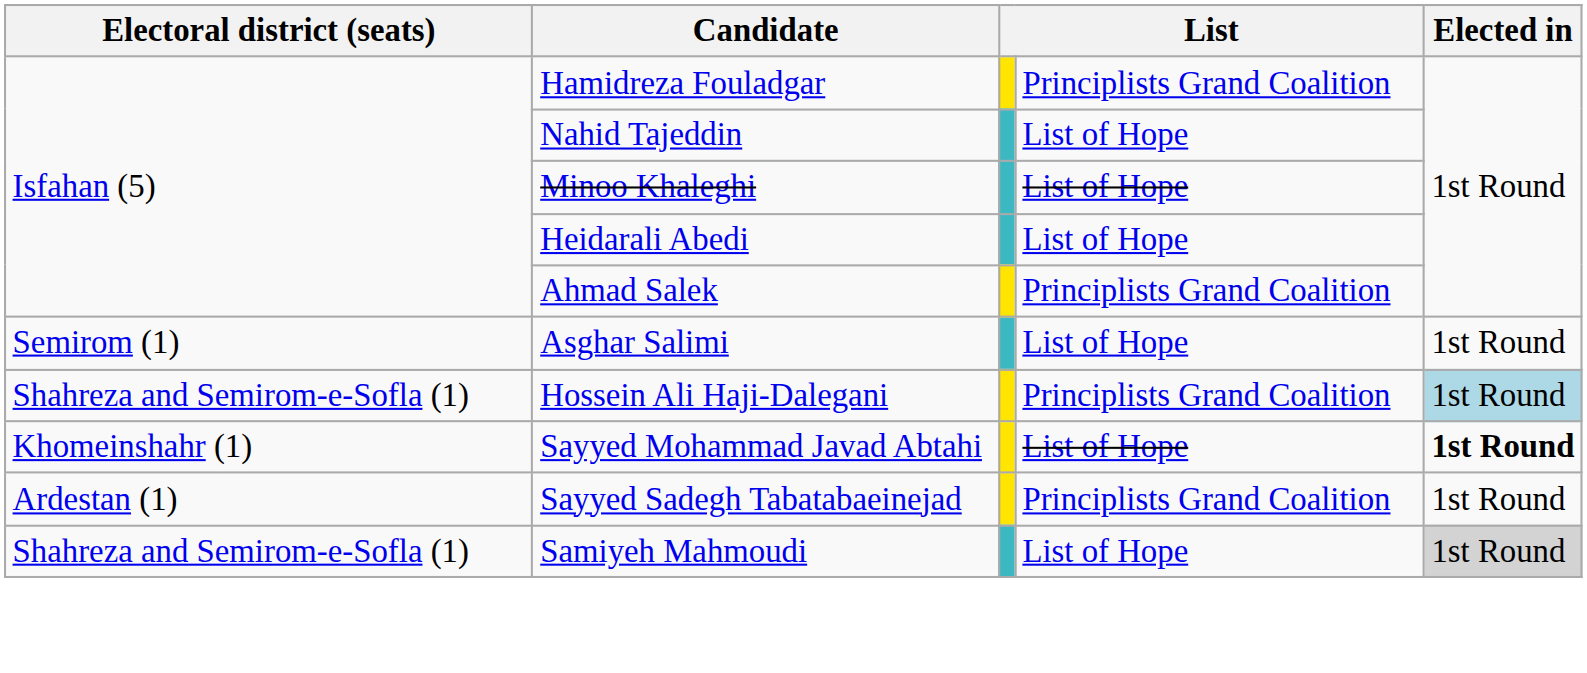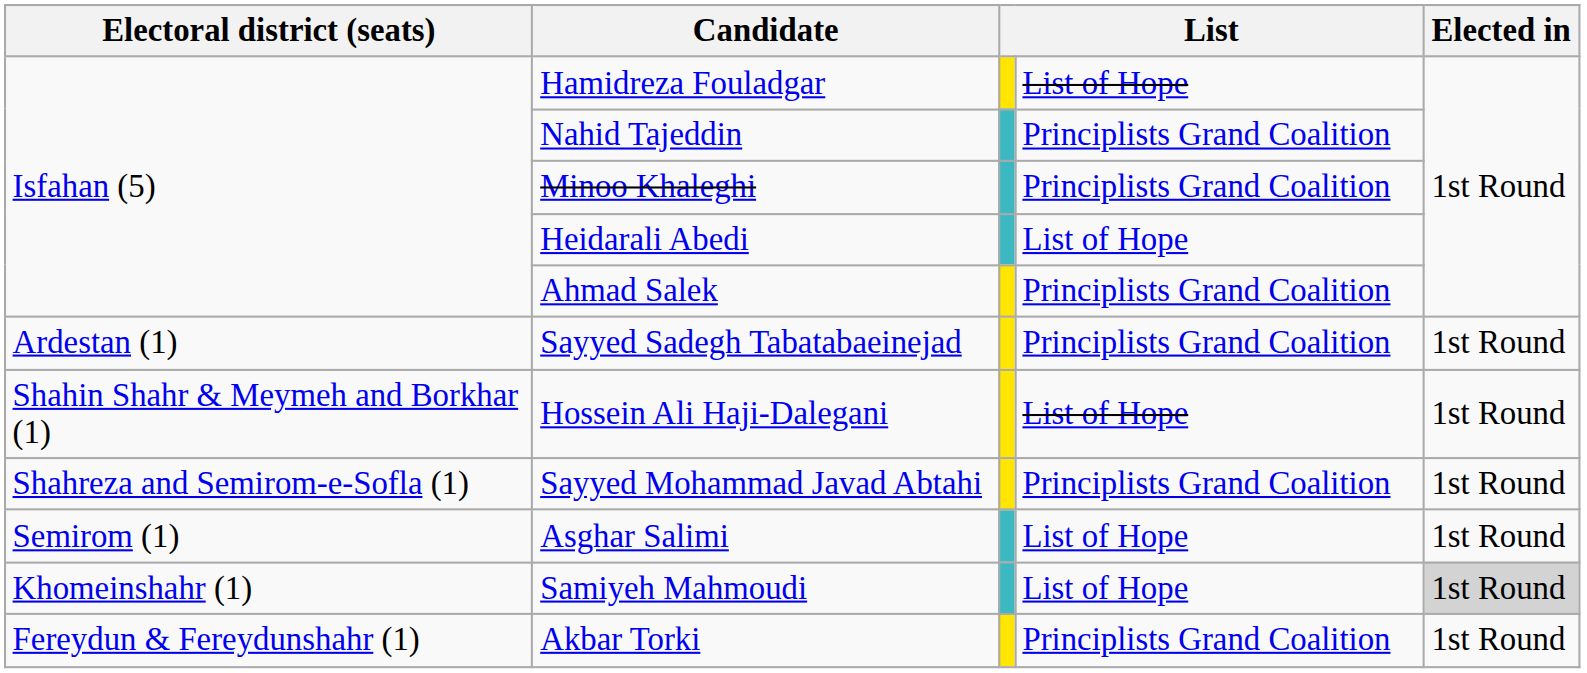 <table class="wikitable">
 <tr>
 <th width="250">Electoral district (seats)</th>
 <th width="220">Candidate</th>
 <th width="200" colspan="2">List</th>
 <th>Elected in</th>
 </tr>
 <tr>
 <td rowspan="5"><a href='#'>Isfahan</a> (5)</td>
 <td><a href='#'>Hamidreza Fouladgar</a></td>
 <td style="background:#ffe500"></td>
-<td><a href='#'>Principlists Grand Coalition</a></td>
+<td><s><a href='#'>List of Hope</a></s></td>
 <td rowspan="5">1st Round</td>
 </tr>
 <tr>
 <td><a href='#'>Nahid Tajeddin</a></td>
 <td style="background:#3cb8c2;"></td>
-<td><a href='#'>List of Hope</a></td>
+<td><a href='#'>Principlists Grand Coalition</a></td>
 </tr>
 <tr>
 <td><s><a href='#'>Minoo Khaleghi</a></s></td>
 <td style="background:#3cb8c2;"></td>
-<td><s><a href='#'>List of Hope</a></s></td>
+<td><a href='#'>Principlists Grand Coalition</a></td>
 </tr>
 <tr>
 <td><a href='#'>Heidarali Abedi</a></td>
 <td style="background:#3cb8c2;"></td>
 <td><a href='#'>List of Hope</a></td>
 </tr>
 <tr>
 <td><a href='#'>Ahmad Salek</a></td>
 <td style="background:#ffe500"></td>
 <td><a href='#'>Principlists Grand Coalition</a></td>
 </tr>
 <tr>
+<td rowspan="1"><a href='#'>Ardestan</a> (1)</td>
+<td><a href='#'>Sayyed Sadegh Tabatabaeinejad</a></td>
+<td style="background:#ffe500"></td>
+<td><a href='#'>Principlists Grand Coalition</a></td>
+<td rowspan="1">1st Round</td>
+</tr>
+<tr>
+<td rowspan="1"><a href='#'>Shahin Shahr & Meymeh and Borkhar</a> (1)</td>
+<td><a href='#'>Hossein Ali Haji-Dalegani</a></td>
+<td style="background:#ffe500"></td>
+<td><s><a href='#'>List of Hope</a></s></td>
+<td rowspan="1">1st Round</td>
+</tr>
+<tr>
+<td rowspan="1"><a href='#'>Shahreza and Semirom-e-Sofla</a> (1)</td>
+<td><a href='#'>Sayyed Mohammad Javad Abtahi</a></td>
+<td style="background:#ffe500"></td>
+<td><a href='#'>Principlists Grand Coalition</a></td>
+<td rowspan="1">1st Round</td>
+</tr>
+<tr>
 <td rowspan="1"><a href='#'>Semirom</a> (1)</td>
 <td><a href='#'>Asghar Salimi</a></td>
 <td style="background:#3cb8c2;"></td>
 <td><a href='#'>List of Hope</a></td>
 <td rowspan="1">1st Round</td>
 </tr>
 <tr>
-<td rowspan="1"><a href='#'>Shahreza and Semirom-e-Sofla</a> (1)</td>
-<td><a href='#'>Hossein Ali Haji-Dalegani</a></td>
-<td style="background:#ffe500"></td>
-<td><a href='#'>Principlists Grand Coalition</a></td>
-<td rowspan="1" style="background: lightblue;">1st Round</td>
-</tr>
-<tr>
 <td rowspan="1"><a href='#'>Khomeinshahr</a> (1)</td>
-<td><a href='#'>Sayyed Mohammad Javad Abtahi</a></td>
-<td style="background:#ffe500"></td>
-<td><s><a href='#'>List of Hope</a></s></td>
-<td rowspan="1"><strong>1st Round</strong></td>
-</tr>
-<tr>
-<td rowspan="1"><a href='#'>Ardestan</a> (1)</td>
-<td><a href='#'>Sayyed Sadegh Tabatabaeinejad</a></td>
-<td style="background:#ffe500"></td>
-<td><a href='#'>Principlists Grand Coalition</a></td>
-<td rowspan="1">1st Round</td>
-</tr>
-<tr>
-<td rowspan="1"><a href='#'>Shahreza and Semirom-e-Sofla</a> (1)</td>
 <td><a href='#'>Samiyeh Mahmoudi</a></td>
 <td style="background:#3cb8c2;"></td>
 <td><a href='#'>List of Hope</a></td>
 <td rowspan="1" style="background: lightgrey;">1st Round</td>
 </tr>
+<tr>
+<td rowspan="1"><a href='#'>Fereydun & Fereydunshahr</a> (1)</td>
+<td><a href='#'>Akbar Torki</a></td>
+<td style="background:#ffe500"></td>
+<td><a href='#'>Principlists Grand Coalition</a></td>
+<td rowspan="1">1st Round</td>
+</tr>
 </table>
